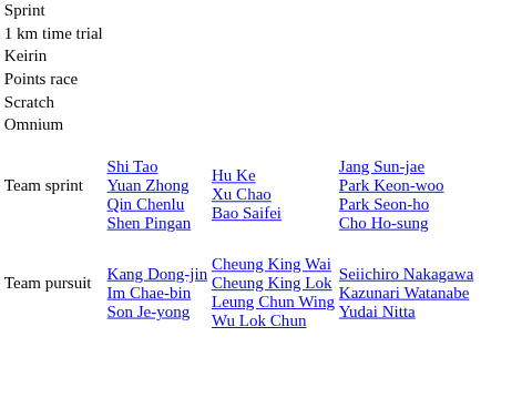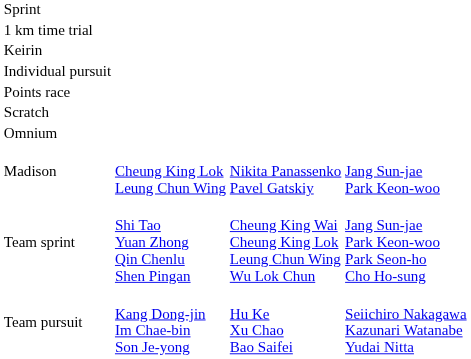 <table>
 <tr>
 <td>Sprint</td>
 <td></td>
 <td></td>
 <td></td>
 </tr>
 <tr>
 <td>1 km time trial</td>
 <td></td>
 <td></td>
 <td></td>
 </tr>
 <tr>
 <td>Keirin</td>
+<td></td>
+<td></td>
+<td></td>
+</tr>
+<tr>
+<td>Individual pursuit</td>
 <td></td>
 <td></td>
 <td></td>
 </tr>
 <tr>
 <td>Points race</td>
 <td></td>
 <td></td>
 <td></td>
 </tr>
 <tr>
 <td>Scratch</td>
 <td></td>
 <td></td>
 <td></td>
 </tr>
 <tr>
 <td>Omnium</td>
 <td></td>
 <td></td>
 <td></td>
 </tr>
 <tr>
+<td>Madison</td>
+<td><br><a href='#'>Cheung King Lok</a><br><a href='#'>Leung Chun Wing</a></td>
+<td><br><a href='#'>Nikita Panassenko</a><br><a href='#'>Pavel Gatskiy</a></td>
+<td><br><a href='#'>Jang Sun-jae</a><br><a href='#'>Park Keon-woo</a></td>
+</tr>
+<tr>
 <td>Team sprint</td>
 <td><br><a href='#'>Shi Tao</a><br><a href='#'>Yuan Zhong</a><br><a href='#'>Qin Chenlu</a><br><a href='#'>Shen Pingan</a></td>
-<td><br><a href='#'>Hu Ke</a><br><a href='#'>Xu Chao</a><br><a href='#'>Bao Saifei</a></td>
+<td><br><a href='#'>Cheung King Wai</a><br><a href='#'>Cheung King Lok</a><br><a href='#'>Leung Chun Wing</a><br><a href='#'>Wu Lok Chun</a></td>
 <td><br><a href='#'>Jang Sun-jae</a><br><a href='#'>Park Keon-woo</a><br><a href='#'>Park Seon-ho</a><br><a href='#'>Cho Ho-sung</a></td>
 </tr>
 <tr>
 <td>Team pursuit</td>
 <td><br><a href='#'>Kang Dong-jin</a><br><a href='#'>Im Chae-bin</a><br><a href='#'>Son Je-yong</a></td>
-<td><br><a href='#'>Cheung King Wai</a><br><a href='#'>Cheung King Lok</a><br><a href='#'>Leung Chun Wing</a><br><a href='#'>Wu Lok Chun</a></td>
+<td><br><a href='#'>Hu Ke</a><br><a href='#'>Xu Chao</a><br><a href='#'>Bao Saifei</a></td>
 <td><br><a href='#'>Seiichiro Nakagawa</a><br><a href='#'>Kazunari Watanabe</a><br><a href='#'>Yudai Nitta</a></td>
 </tr>
 </table>
